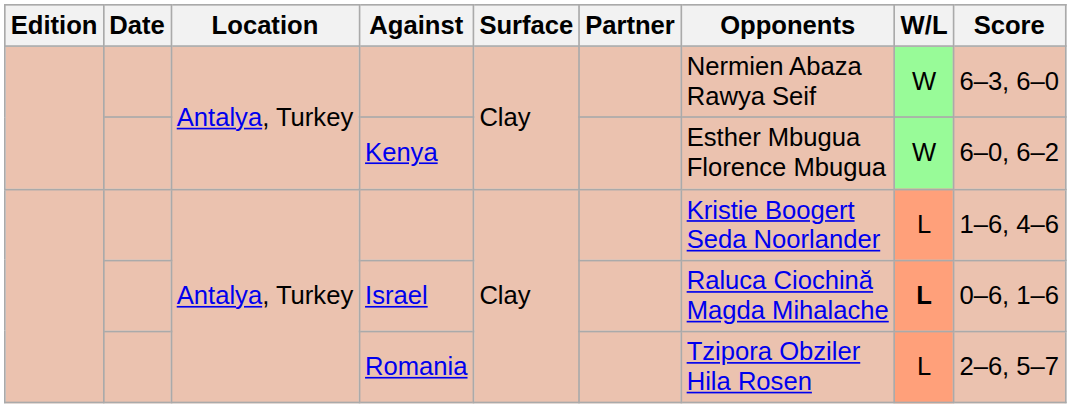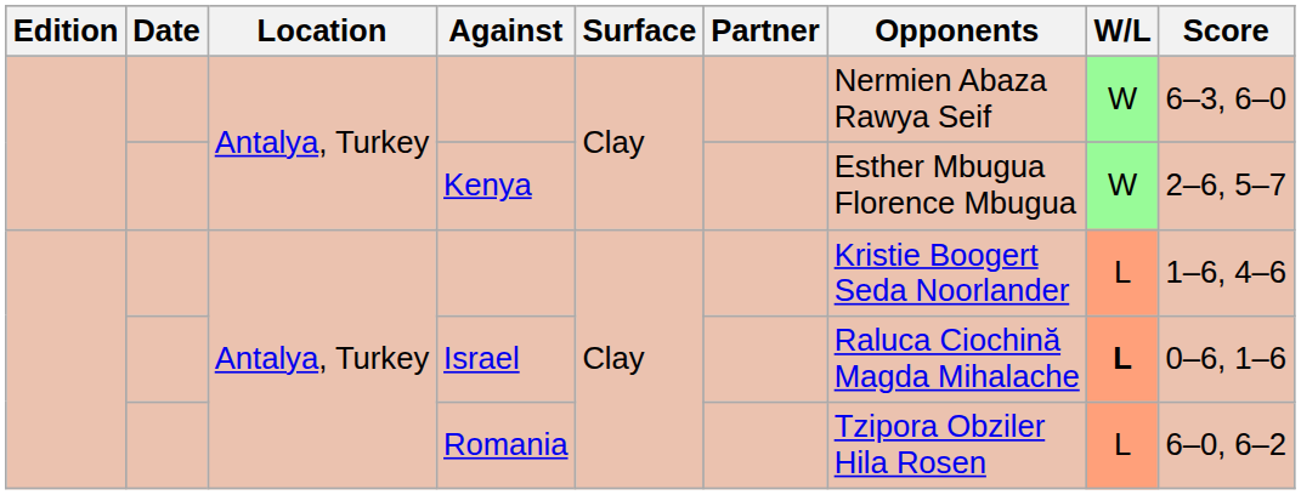 <table class=wikitable style=font-size:97%>
 <tr>
 <th>Edition</th>
 <th>Date</th>
 <th>Location</th>
 <th>Against</th>
 <th>Surface</th>
 <th>Partner</th>
 <th>Opponents</th>
 <th>W/L</th>
 <th>Score</th>
 </tr>
 <tr bgcolor="#EBC2AF">
 <td rowspan="2"></td>
 <td></td>
 <td rowspan="2"><a href='#'>Antalya</a>, Turkey</td>
 <td> </td>
 <td rowspan="2">Clay</td>
 <td> </td>
 <td> Nermien Abaza <br>  Rawya Seif</td>
 <td style="text-align:center; background:#98fb98;">W</td>
 <td>6–3, 6–0</td>
 </tr>
 <tr bgcolor="#EBC2AF">
 <td></td>
 <td> <a href='#'>Kenya</a></td>
 <td> </td>
 <td> Esther Mbugua <br>  Florence Mbugua</td>
 <td style="text-align:center; background:#98fb98;">W</td>
-<td>6–0, 6–2</td>
+<td>2–6, 5–7</td>
 </tr>
 <tr bgcolor="#EBC2AF">
 <td rowspan="3"></td>
 <td></td>
 <td rowspan="3"><a href='#'>Antalya</a>, Turkey</td>
 <td> </td>
 <td rowspan="3">Clay</td>
 <td> </td>
 <td> <a href='#'>Kristie Boogert</a> <br>  <a href='#'>Seda Noorlander</a></td>
 <td style="text-align:center; background:#ffa07a;">L</td>
 <td>1–6, 4–6</td>
 </tr>
 <tr bgcolor="#EBC2AF">
 <td></td>
 <td> <a href='#'>Israel</a></td>
 <td> </td>
 <td> <a href='#'>Raluca Ciochină</a> <br>  <a href='#'>Magda Mihalache</a></td>
 <td style="text-align:center; background:#ffa07a;"><strong>L</strong></td>
 <td>0–6, 1–6</td>
 </tr>
 <tr bgcolor="#EBC2AF">
 <td></td>
 <td> <a href='#'>Romania</a></td>
 <td> </td>
 <td> <a href='#'>Tzipora Obziler</a> <br>  <a href='#'>Hila Rosen</a></td>
 <td style="text-align:center; background:#ffa07a;">L</td>
-<td>2–6, 5–7</td>
+<td>6–0, 6–2</td>
 </tr>
 </table>
